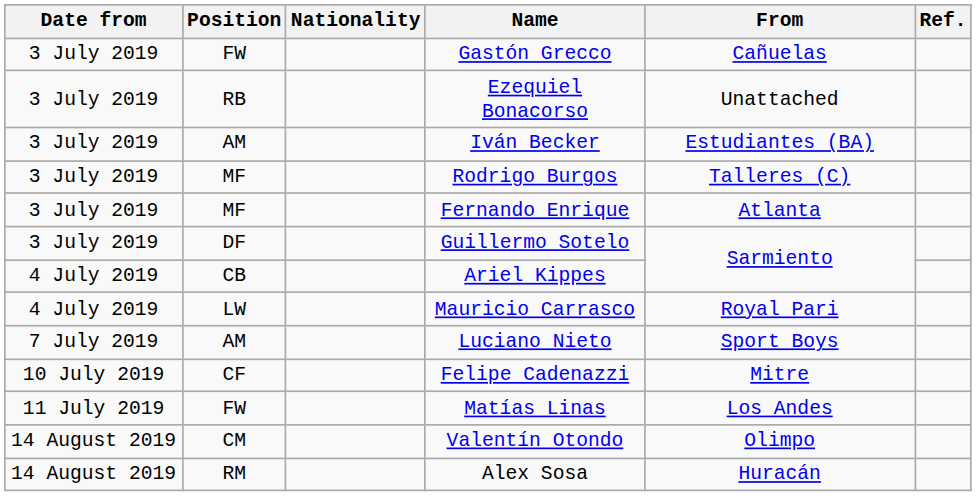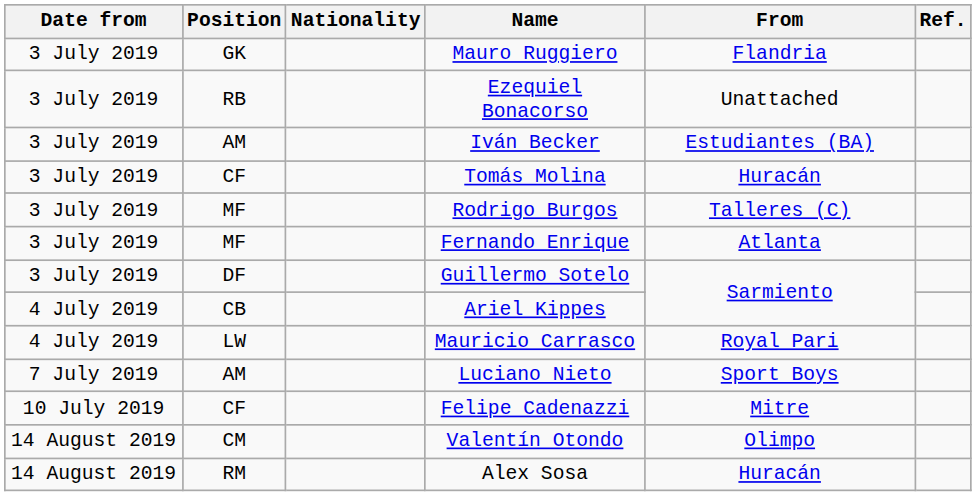 <table class="wikitable" style="text-align:center; font-size:90%; ">
 <tr>
 <th style="background:#; color:#; width:100px;">Date from</th>
 <th style="background:#; color:#; width:50px;">Position</th>
 <th style="background:#; color:#; width:50px;">Nationality</th>
 <th style="background:#; color:#; width:125px;">Name</th>
 <th style="background:#; color:#; width:155px;">From</th>
 <th style="background:#; color:#; width:25px;">Ref.</th>
 </tr>
 <tr>
 <td>3 July 2019</td>
-<td>FW</td>
+<td>GK</td>
 <td></td>
-<td><a href='#'>Gastón Grecco</a></td>
-<td> <a href='#'>Cañuelas</a></td>
+<td><a href='#'>Mauro Ruggiero</a></td>
+<td> <a href='#'>Flandria</a></td>
 <td></td>
 </tr>
 <tr>
 <td>3 July 2019</td>
 <td>RB</td>
 <td></td>
 <td><a href='#'>Ezequiel Bonacorso</a></td>
 <td>Unattached</td>
 <td></td>
 </tr>
 <tr>
 <td>3 July 2019</td>
 <td>AM</td>
 <td></td>
 <td><a href='#'>Iván Becker</a></td>
 <td> <a href='#'>Estudiantes (BA)</a></td>
+<td></td>
+</tr>
+<tr>
+<td>3 July 2019</td>
+<td>CF</td>
+<td></td>
+<td><a href='#'>Tomás Molina</a></td>
+<td> <a href='#'>Huracán</a></td>
 <td></td>
 </tr>
 <tr>
 <td>3 July 2019</td>
 <td>MF</td>
 <td></td>
 <td><a href='#'>Rodrigo Burgos</a></td>
 <td> <a href='#'>Talleres (C)</a></td>
 <td></td>
 </tr>
 <tr>
 <td>3 July 2019</td>
 <td>MF</td>
 <td></td>
 <td><a href='#'>Fernando Enrique</a></td>
 <td> <a href='#'>Atlanta</a></td>
 <td></td>
 </tr>
 <tr>
 <td>3 July 2019</td>
 <td>DF</td>
 <td></td>
 <td><a href='#'>Guillermo Sotelo</a></td>
 <td rowspan="2"> <a href='#'>Sarmiento</a></td>
 <td></td>
 </tr>
 <tr>
 <td>4 July 2019</td>
 <td>CB</td>
 <td></td>
 <td><a href='#'>Ariel Kippes</a></td>
 <td></td>
 </tr>
 <tr>
 <td>4 July 2019</td>
 <td>LW</td>
 <td></td>
 <td><a href='#'>Mauricio Carrasco</a></td>
 <td> <a href='#'>Royal Pari</a></td>
 <td></td>
 </tr>
 <tr>
 <td>7 July 2019</td>
 <td>AM</td>
 <td></td>
 <td><a href='#'>Luciano Nieto</a></td>
 <td> <a href='#'>Sport Boys</a></td>
 <td></td>
 </tr>
 <tr>
 <td>10 July 2019</td>
 <td>CF</td>
 <td></td>
 <td><a href='#'>Felipe Cadenazzi</a></td>
 <td> <a href='#'>Mitre</a></td>
 <td></td>
 </tr>
 <tr>
-<td>11 July 2019</td>
-<td>FW</td>
-<td></td>
-<td><a href='#'>Matías Linas</a></td>
-<td> <a href='#'>Los Andes</a></td>
-<td></td>
-</tr>
-<tr>
 <td>14 August 2019</td>
 <td>CM</td>
 <td></td>
 <td><a href='#'>Valentín Otondo</a></td>
 <td> <a href='#'>Olimpo</a></td>
 <td></td>
 </tr>
 <tr>
 <td>14 August 2019</td>
 <td>RM</td>
 <td></td>
 <td>Alex Sosa</td>
 <td> <a href='#'>Huracán</a></td>
 <td></td>
 </tr>
 </table>
